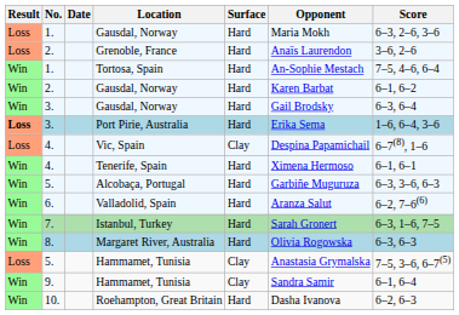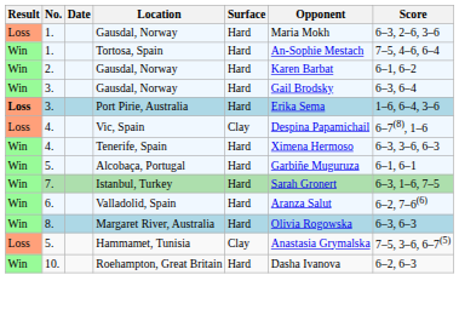 <table class="sortable wikitable">
 <tr>
 <th>Result</th>
 <th>No.</th>
 <th>Date</th>
 <th>Location</th>
 <th>Surface</th>
 <th>Opponent</th>
 <th class="unsortable">Score</th>
 </tr>
 <tr style="background:#f0f8ff;">
 <td style="background:#ffa07a;">Loss</td>
 <td>1.</td>
 <td></td>
 <td>Gausdal, Norway</td>
 <td>Hard</td>
 <td> Maria Mokh</td>
 <td>6–3, 2–6, 3–6</td>
-</tr>
-<tr style="background:#f0f8ff;">
-<td style="background:#ffa07a;">Loss</td>
-<td>2.</td>
-<td></td>
-<td>Grenoble, France</td>
-<td>Hard</td>
-<td> <a href='#'>Anaïs Laurendon</a></td>
-<td>3–6, 2–6</td>
 </tr>
 <tr style="background:#f0f8ff;">
 <td style="background:#98fb98;">Win</td>
 <td>1.</td>
 <td></td>
 <td>Tortosa, Spain</td>
 <td>Hard</td>
 <td> <a href='#'>An-Sophie Mestach</a></td>
 <td>7–5, 4–6, 6–4</td>
 </tr>
 <tr style="background:#f0f8ff;">
 <td style="background:#98fb98;">Win</td>
 <td>2.</td>
 <td></td>
 <td>Gausdal, Norway</td>
 <td>Hard</td>
 <td> <a href='#'>Karen Barbat</a></td>
 <td>6–1, 6–2</td>
 </tr>
 <tr style="background:#f0f8ff;">
 <td style="background:#98fb98;">Win</td>
 <td>3.</td>
 <td></td>
 <td>Gausdal, Norway</td>
 <td>Hard</td>
 <td> <a href='#'>Gail Brodsky</a></td>
 <td>6–3, 6–4</td>
 </tr>
 <tr style="background:lightblue;">
 <td style="background:#ffa07a;"><strong>Loss</strong></td>
 <td>3.</td>
 <td></td>
 <td>Port Pirie, Australia</td>
 <td>Hard</td>
 <td> <a href='#'>Erika Sema</a></td>
 <td>1–6, 6–4, 3–6</td>
 </tr>
 <tr style="background:#f0f8ff;">
 <td style="background:#ffa07a;">Loss</td>
 <td>4.</td>
 <td></td>
 <td>Vic, Spain</td>
 <td>Clay</td>
 <td> <a href='#'>Despina Papamichail</a></td>
 <td>6–7<sup>(8)</sup>, 1–6</td>
 </tr>
 <tr style="background:#f0f8ff;">
 <td style="background:#98fb98;">Win</td>
 <td>4.</td>
 <td></td>
 <td>Tenerife, Spain</td>
 <td>Hard</td>
 <td> <a href='#'>Ximena Hermoso</a></td>
-<td>6–1, 6–1</td>
+<td>6–3, 3–6, 6–3</td>
 </tr>
 <tr style="background:#f0f8ff;">
 <td style="background:#98fb98;">Win</td>
 <td>5.</td>
 <td></td>
 <td>Alcobaça, Portugal</td>
 <td>Hard</td>
 <td> <a href='#'>Garbiñe Muguruza</a></td>
-<td>6–3, 3–6, 6–3</td>
+<td>6–1, 6–1</td>
+</tr>
+<tr style="background:#addfad;">
+<td style="background:#98fb98;">Win</td>
+<td>7.</td>
+<td></td>
+<td>Istanbul, Turkey</td>
+<td>Hard</td>
+<td> <a href='#'>Sarah Gronert</a></td>
+<td>6–3, 1–6, 7–5</td>
 </tr>
 <tr style="background:#f0f8ff;">
 <td style="background:#98fb98;">Win</td>
 <td>6.</td>
 <td></td>
 <td>Valladolid, Spain</td>
 <td>Hard</td>
 <td> <a href='#'>Aranza Salut</a></td>
 <td>6–2, 7–6<sup>(6)</sup></td>
-</tr>
-<tr style="background:#addfad;">
-<td style="background:#98fb98;">Win</td>
-<td>7.</td>
-<td></td>
-<td>Istanbul, Turkey</td>
-<td>Hard</td>
-<td> <a href='#'>Sarah Gronert</a></td>
-<td>6–3, 1–6, 7–5</td>
 </tr>
 <tr style="background:lightblue;">
 <td style="background:#98fb98;">Win</td>
 <td>8.</td>
 <td></td>
 <td>Margaret River, Australia</td>
 <td>Hard</td>
 <td> <a href='#'>Olivia Rogowska</a></td>
 <td>6–3, 6–3</td>
 </tr>
 <tr>
 <td style="background:#ffa07a;">Loss</td>
 <td>5.</td>
 <td></td>
 <td>Hammamet, Tunisia</td>
 <td>Clay</td>
 <td> <a href='#'>Anastasia Grymalska</a></td>
 <td>7–5, 3–6, 6–7<sup>(5)</sup></td>
 </tr>
 <tr>
 <td style="background:#98fb98;">Win</td>
-<td>9.</td>
-<td></td>
-<td>Hammamet, Tunisia</td>
-<td>Clay</td>
-<td> <a href='#'>Sandra Samir</a></td>
-<td>6–1, 6–4</td>
-</tr>
-<tr>
-<td style="background:#98fb98;">Win</td>
 <td>10.</td>
 <td></td>
 <td>Roehampton, Great Britain</td>
 <td>Hard</td>
 <td> Dasha Ivanova</td>
 <td>6–2, 6–3</td>
 </tr>
 </table>
